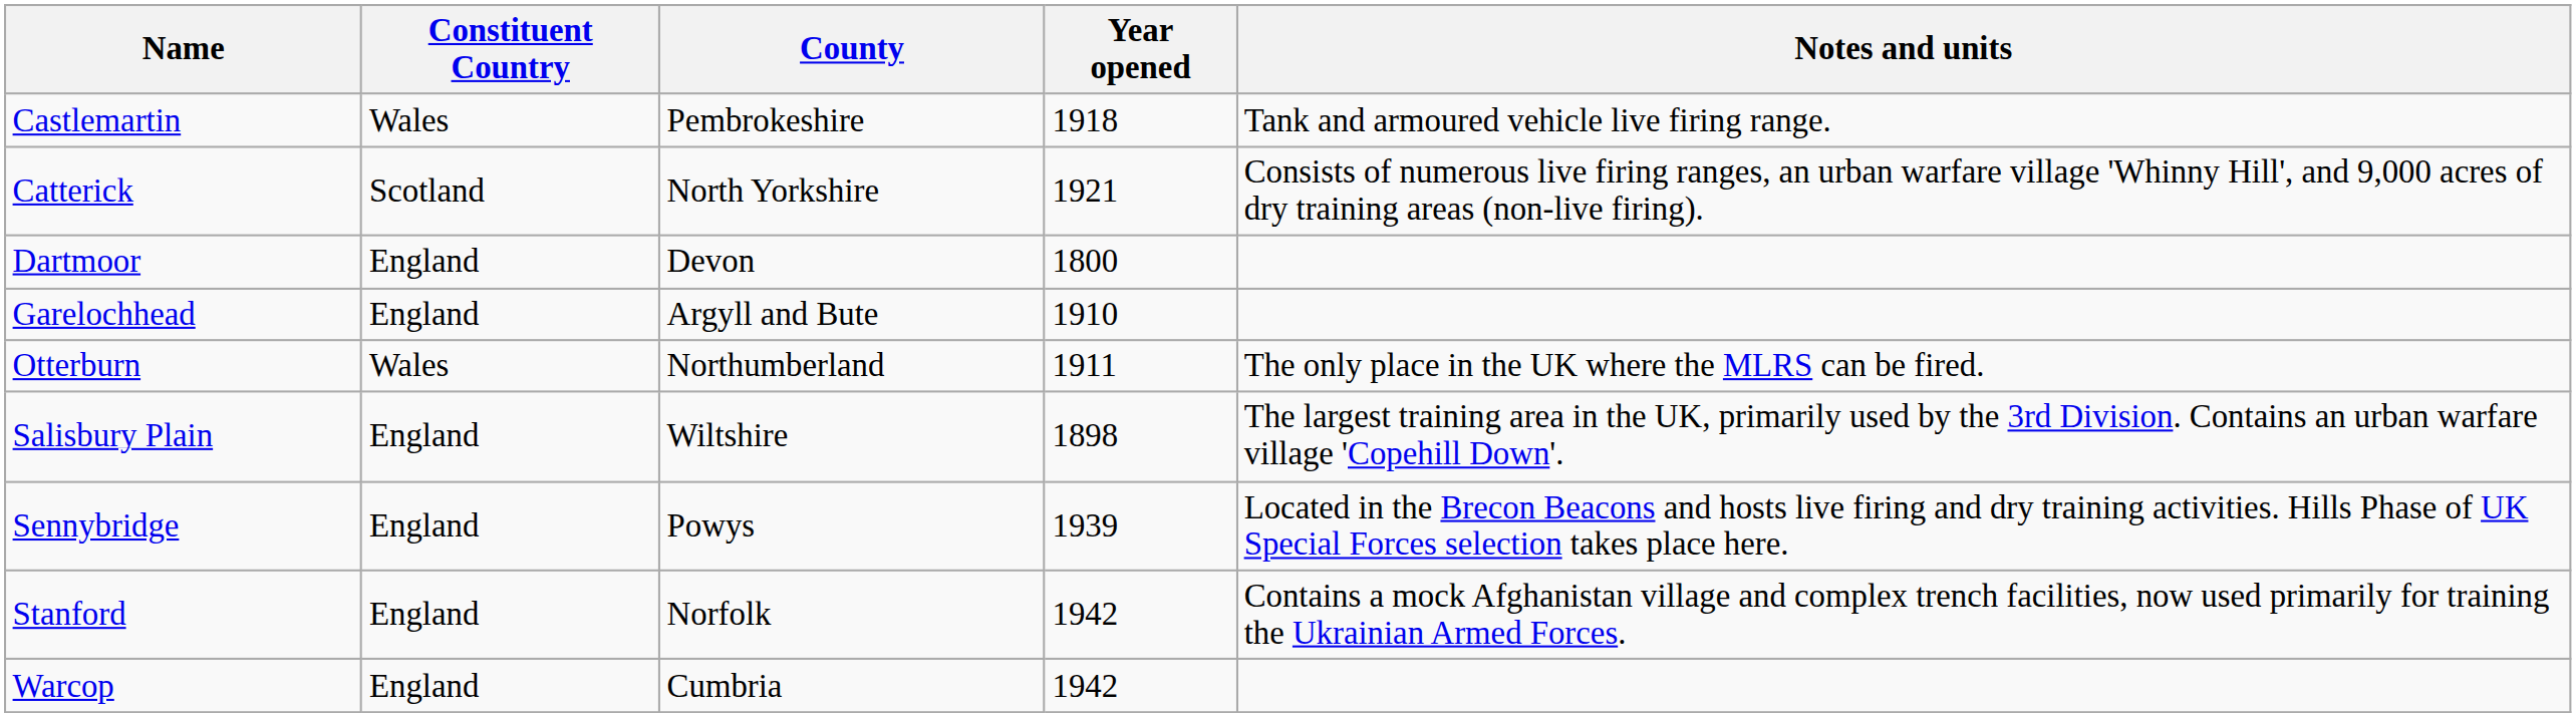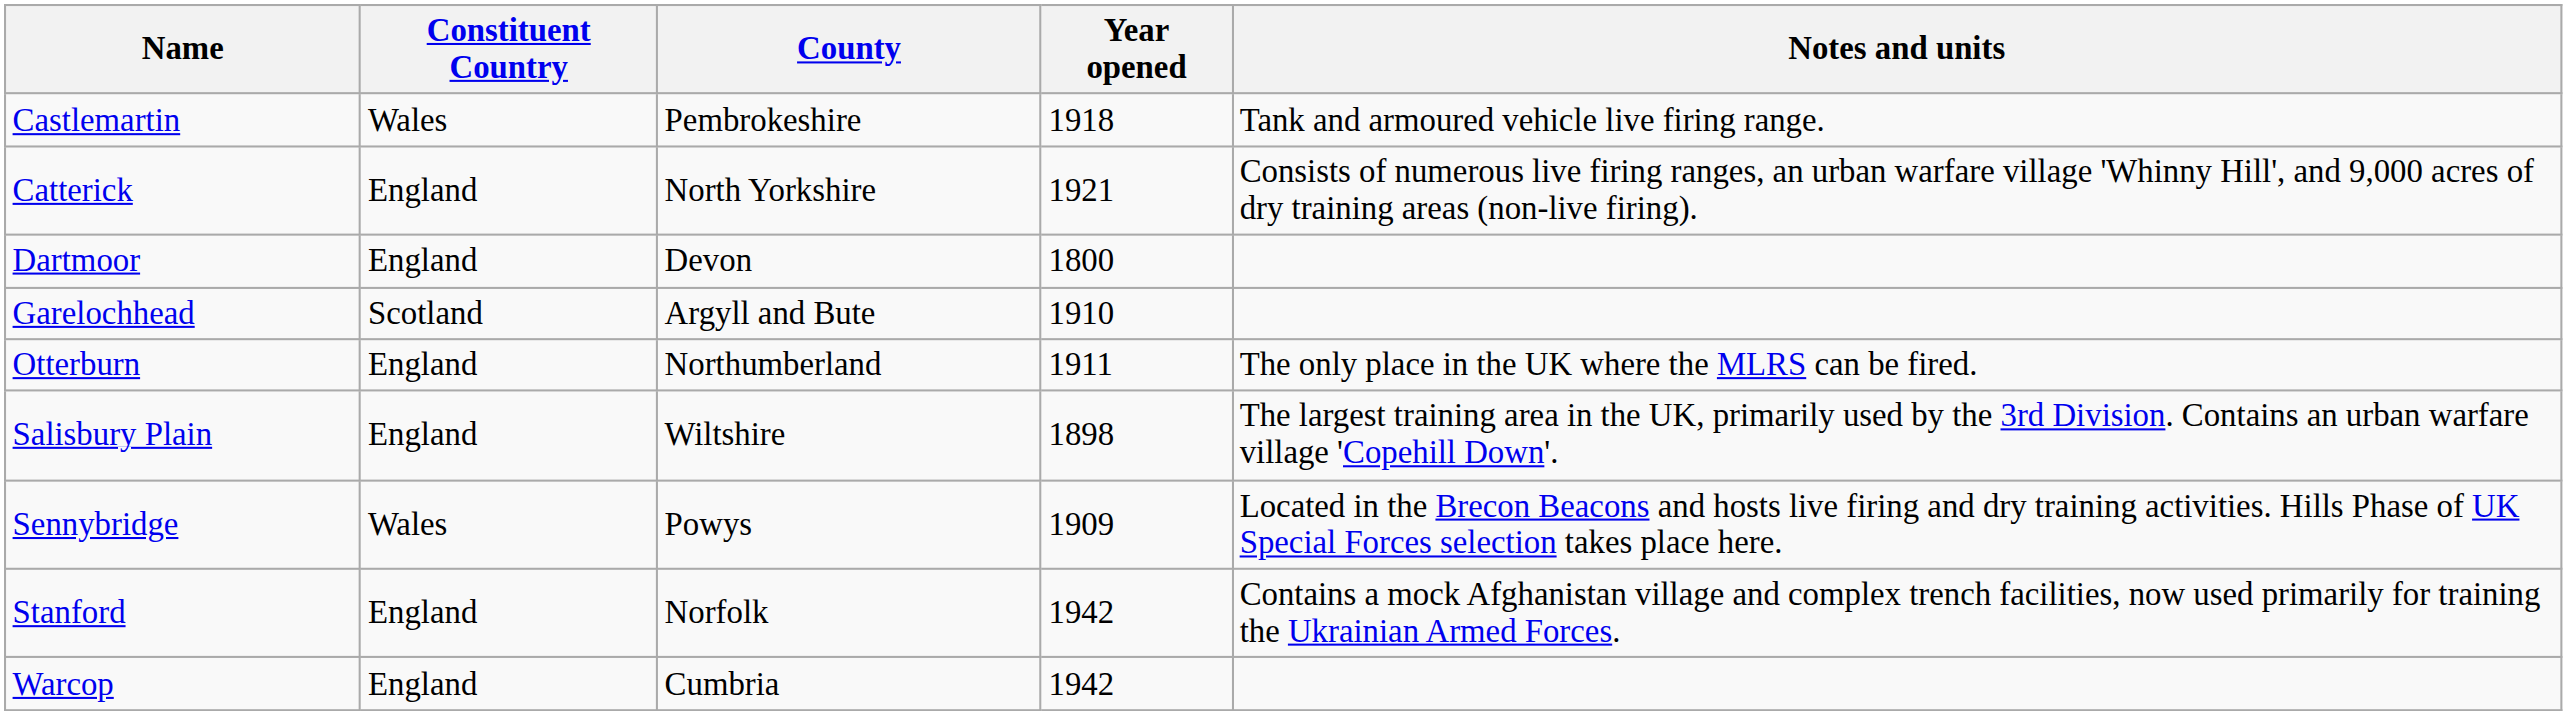 <table class="wikitable sortable" border="1">
 <tr>
 <th style="width=14%">Name</th>
 <th style="width=10%"><a href='#'>Constituent<br>Country</a></th>
 <th style="width=10%"><a href='#'>County</a></th>
 <th style="width=4%">Year<br>opened</th>
 <th style="class=unsortable" width="52%">Notes and units</th>
 </tr>
 <tr>
 <td><a href='#'>Castlemartin</a></td>
 <td>Wales</td>
 <td>Pembrokeshire</td>
 <td>1918</td>
 <td>Tank and armoured vehicle live firing range.</td>
 </tr>
 <tr>
 <td><a href='#'>Catterick</a></td>
-<td>Scotland</td>
+<td>England</td>
 <td>North Yorkshire</td>
 <td>1921</td>
 <td>Consists of numerous live firing ranges, an urban warfare village 'Whinny Hill', and 9,000 acres of dry training areas (non-live firing).</td>
 </tr>
 <tr>
 <td><a href='#'>Dartmoor</a></td>
 <td>England</td>
 <td>Devon</td>
 <td>1800</td>
 <td></td>
 </tr>
 <tr>
 <td><a href='#'>Garelochhead</a></td>
-<td>England</td>
+<td>Scotland</td>
 <td>Argyll and Bute</td>
 <td>1910</td>
 <td></td>
 </tr>
 <tr>
 <td><a href='#'>Otterburn</a></td>
-<td>Wales</td>
+<td>England</td>
 <td>Northumberland</td>
 <td>1911</td>
 <td>The only place in the UK where the <a href='#'>MLRS</a> can be fired.</td>
 </tr>
 <tr>
 <td><a href='#'>Salisbury Plain</a></td>
 <td>England</td>
 <td>Wiltshire</td>
 <td>1898</td>
 <td>The largest training area in the UK, primarily used by the <a href='#'>3rd Division</a>. Contains an urban warfare village '<a href='#'>Copehill Down</a>'.</td>
 </tr>
 <tr>
 <td><a href='#'>Sennybridge</a></td>
-<td>England</td>
+<td>Wales</td>
 <td>Powys</td>
-<td>1939</td>
+<td>1909</td>
 <td>Located in the <a href='#'>Brecon Beacons</a> and hosts live firing and dry training activities. Hills Phase of <a href='#'>UK Special Forces selection</a> takes place here.</td>
 </tr>
 <tr>
 <td><a href='#'>Stanford</a></td>
 <td>England</td>
 <td>Norfolk</td>
 <td>1942</td>
 <td>Contains a mock Afghanistan village and complex trench facilities, now used primarily for training the <a href='#'>Ukrainian Armed Forces</a>.</td>
 </tr>
 <tr>
 <td><a href='#'>Warcop</a></td>
 <td>England</td>
 <td>Cumbria</td>
 <td>1942</td>
 <td></td>
 </tr>
 </table>
